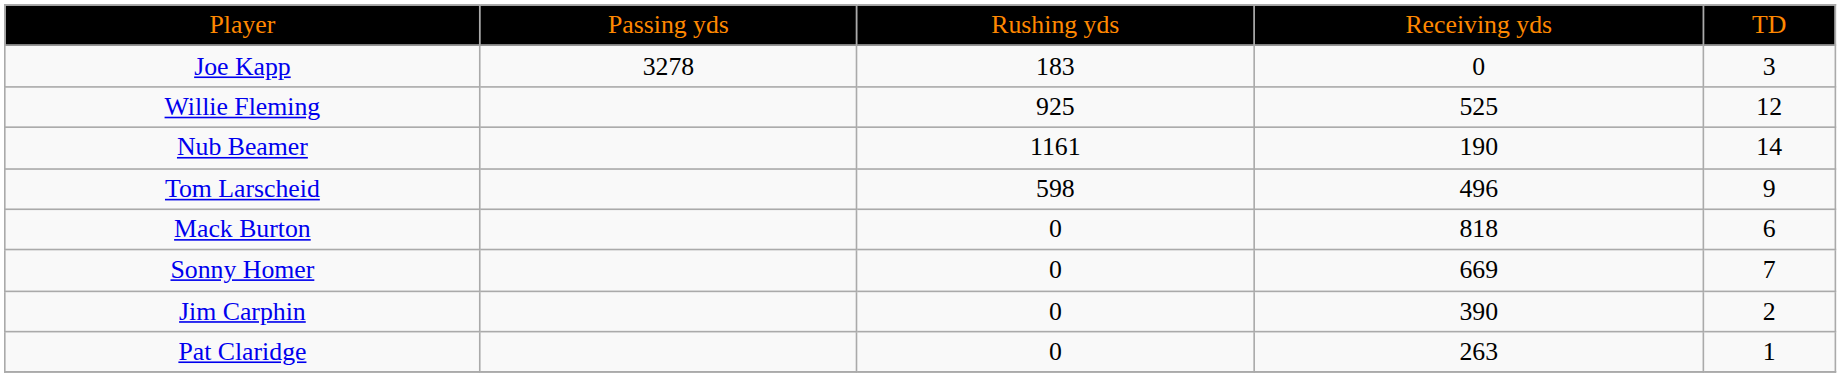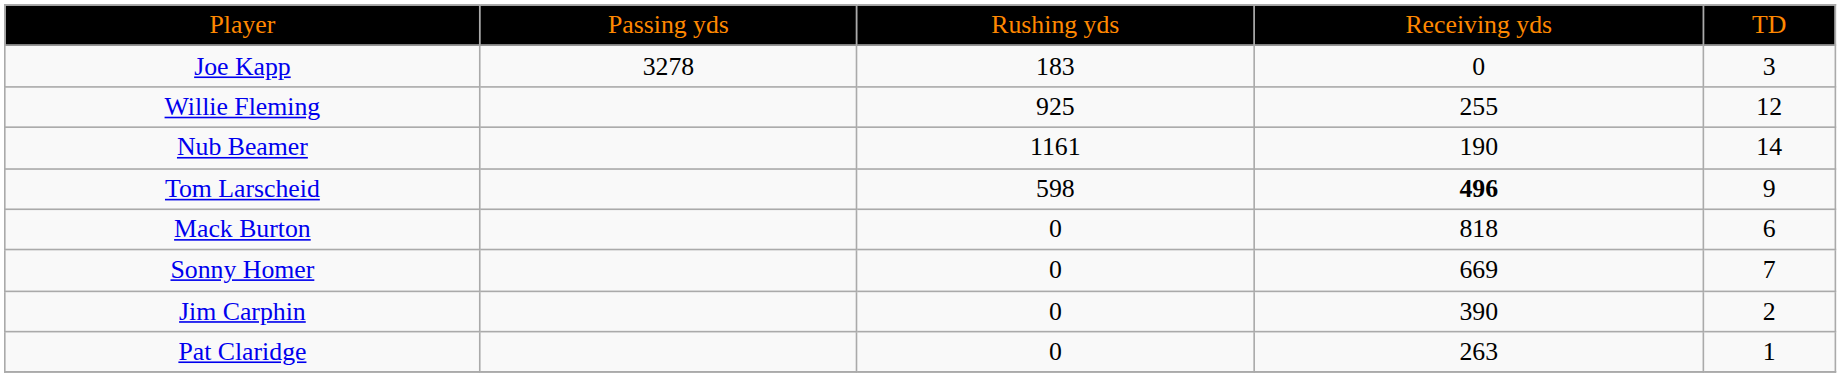 <table class="wikitable" width="90%">
 <tr align="center"  ! style="background:black;color:#FF8800;">
 <td>Player</td>
 <td>Passing yds</td>
 <td>Rushing yds</td>
 <td>Receiving yds</td>
 <td>TD</td>
 </tr>
 <tr align="center" bgcolor="">
 <td><a href='#'>Joe Kapp</a></td>
 <td>3278</td>
 <td>183</td>
 <td>0</td>
 <td>3</td>
 </tr>
 <tr align="center" bgcolor="">
 <td><a href='#'>Willie Fleming</a></td>
 <td></td>
 <td>925</td>
-<td>525</td>
+<td>255</td>
 <td>12</td>
 </tr>
 <tr align="center" bgcolor="">
 <td><a href='#'>Nub Beamer</a></td>
 <td></td>
 <td>1161</td>
 <td>190</td>
 <td>14</td>
 </tr>
 <tr align="center" bgcolor="">
 <td><a href='#'>Tom Larscheid</a></td>
 <td></td>
 <td>598</td>
-<td>496</td>
+<td><strong>496</strong></td>
 <td>9</td>
 </tr>
 <tr align="center" bgcolor="">
 <td><a href='#'>Mack Burton</a></td>
 <td></td>
 <td>0</td>
 <td>818</td>
 <td>6</td>
 </tr>
 <tr align="center" bgcolor="">
 <td><a href='#'>Sonny Homer</a></td>
 <td></td>
 <td>0</td>
 <td>669</td>
 <td>7</td>
 </tr>
 <tr align="center" bgcolor="">
 <td><a href='#'>Jim Carphin</a></td>
 <td></td>
 <td>0</td>
 <td>390</td>
 <td>2</td>
 </tr>
 <tr align="center" bgcolor="">
 <td><a href='#'>Pat Claridge</a></td>
 <td></td>
 <td>0</td>
 <td>263</td>
 <td>1</td>
 </tr>
 <tr align="center" bgcolor="">
 </tr>
 </table>
